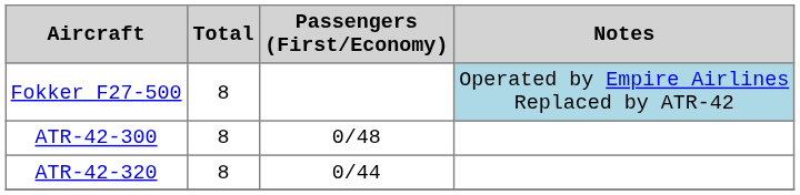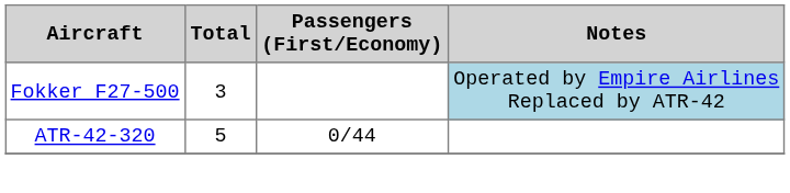 <table class="toccolours sortable" border="1" cellpadding="3" style="border-collapse:collapse; margin:1em auto; text-align:center">
 <tr bgcolor=lightgrey>
 <th>Aircraft</th>
 <th>Total</th>
 <th>Passengers<br>(First/Economy)</th>
 <th>Notes</th>
 </tr>
 <tr>
 <td><a href='#'>Fokker F27-500</a></td>
-<td>8</td>
+<td>3</td>
 <td></td>
 <td style="background: lightblue;">Operated by <a href='#'>Empire Airlines</a><br>Replaced by ATR-42</td>
 </tr>
 <tr>
-<td><a href='#'>ATR-42-300</a></td>
-<td>8</td>
-<td>0/48</td>
-<td></td>
-</tr>
-<tr>
 <td><a href='#'>ATR-42-320</a></td>
-<td>8</td>
+<td>5</td>
 <td>0/44</td>
 <td></td>
 </tr>
 <tr>
 </tr>
 </table>
